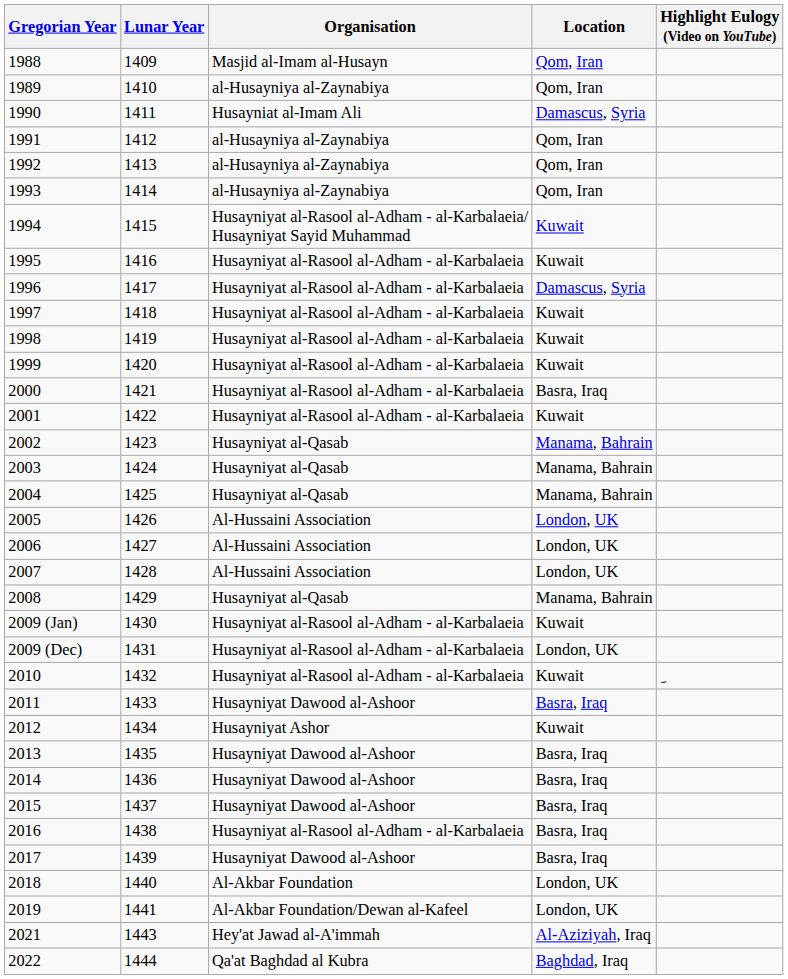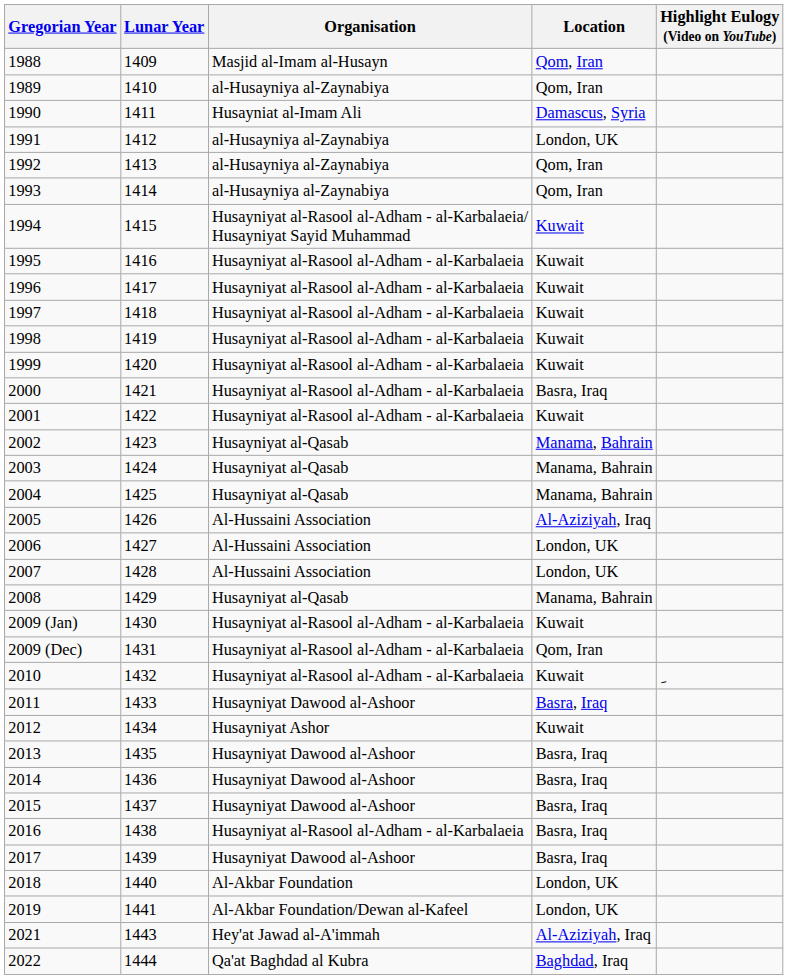 <table class="wikitable">
 <tr>
 <th><a href='#'>Gregorian Year</a></th>
 <th><a href='#'>Lunar Year</a></th>
 <th>Organisation</th>
 <th>Location</th>
 <th>Highlight Eulogy<br><small>(Video on <em>YouTube</em>)</small></th>
 </tr>
 <tr>
 <td>1988</td>
 <td>1409</td>
 <td>Masjid al-Imam al-Husayn</td>
 <td><a href='#'>Qom</a>, <a href='#'>Iran</a></td>
 <td></td>
 </tr>
 <tr>
 <td>1989</td>
 <td>1410</td>
 <td>al-Husayniya al-Zaynabiya</td>
 <td>Qom, Iran</td>
 <td></td>
 </tr>
 <tr>
 <td>1990</td>
 <td>1411</td>
 <td>Husayniat al-Imam Ali</td>
 <td><a href='#'>Damascus</a>, <a href='#'>Syria</a></td>
 <td></td>
 </tr>
 <tr>
 <td>1991</td>
 <td>1412</td>
 <td>al-Husayniya al-Zaynabiya</td>
-<td>Qom, Iran</td>
+<td>London, UK</td>
 <td></td>
 </tr>
 <tr>
 <td>1992</td>
 <td>1413</td>
 <td>al-Husayniya al-Zaynabiya</td>
 <td>Qom, Iran</td>
 <td></td>
 </tr>
 <tr>
 <td>1993</td>
 <td>1414</td>
 <td>al-Husayniya al-Zaynabiya</td>
 <td>Qom, Iran</td>
 <td></td>
 </tr>
 <tr>
 <td>1994</td>
 <td>1415</td>
 <td>Husayniyat al-Rasool al-Adham - al-Karbalaeia/<br>Husayniyat Sayid Muhammad</td>
 <td><a href='#'>Kuwait</a></td>
 <td></td>
 </tr>
 <tr>
 <td>1995</td>
 <td>1416</td>
 <td>Husayniyat al-Rasool al-Adham - al-Karbalaeia</td>
 <td>Kuwait</td>
 <td></td>
 </tr>
 <tr>
 <td>1996</td>
 <td>1417</td>
 <td>Husayniyat al-Rasool al-Adham - al-Karbalaeia</td>
-<td><a href='#'>Damascus</a>, <a href='#'>Syria</a></td>
+<td>Kuwait</td>
 <td></td>
 </tr>
 <tr>
 <td>1997</td>
 <td>1418</td>
 <td>Husayniyat al-Rasool al-Adham - al-Karbalaeia</td>
 <td>Kuwait</td>
 <td></td>
 </tr>
 <tr>
 <td>1998</td>
 <td>1419</td>
 <td>Husayniyat al-Rasool al-Adham - al-Karbalaeia</td>
 <td>Kuwait</td>
 <td></td>
 </tr>
 <tr>
 <td>1999</td>
 <td>1420</td>
 <td>Husayniyat al-Rasool al-Adham - al-Karbalaeia</td>
 <td>Kuwait</td>
 <td></td>
 </tr>
 <tr>
 <td>2000</td>
 <td>1421</td>
 <td>Husayniyat al-Rasool al-Adham - al-Karbalaeia</td>
 <td>Basra, Iraq</td>
 <td></td>
 </tr>
 <tr>
 <td>2001</td>
 <td>1422</td>
 <td>Husayniyat al-Rasool al-Adham - al-Karbalaeia</td>
 <td>Kuwait</td>
 <td></td>
 </tr>
 <tr>
 <td>2002</td>
 <td>1423</td>
 <td>Husayniyat al-Qasab</td>
 <td><a href='#'>Manama</a>, <a href='#'>Bahrain</a></td>
 <td></td>
 </tr>
 <tr>
 <td>2003</td>
 <td>1424</td>
 <td>Husayniyat al-Qasab</td>
 <td>Manama, Bahrain</td>
 <td></td>
 </tr>
 <tr>
 <td>2004</td>
 <td>1425</td>
 <td>Husayniyat al-Qasab</td>
 <td>Manama, Bahrain</td>
 <td></td>
 </tr>
 <tr>
 <td>2005</td>
 <td>1426</td>
 <td>Al-Hussaini Association</td>
-<td><a href='#'>London</a>, <a href='#'>UK</a></td>
+<td><a href='#'>Al-Aziziyah</a>, Iraq</td>
 <td></td>
 </tr>
 <tr>
 <td>2006</td>
 <td>1427</td>
 <td>Al-Hussaini Association</td>
 <td>London, UK</td>
 <td><em></em></td>
 </tr>
 <tr>
 <td>2007</td>
 <td>1428</td>
 <td>Al-Hussaini Association</td>
 <td>London, UK</td>
 <td></td>
 </tr>
 <tr>
 <td>2008</td>
 <td>1429</td>
 <td>Husayniyat al-Qasab</td>
 <td>Manama, Bahrain</td>
 <td></td>
 </tr>
 <tr>
 <td>2009 (Jan)</td>
 <td>1430</td>
 <td>Husayniyat al-Rasool al-Adham - al-Karbalaeia</td>
 <td>Kuwait</td>
 <td></td>
 </tr>
 <tr>
 <td>2009 (Dec)</td>
 <td>1431</td>
 <td>Husayniyat al-Rasool al-Adham - al-Karbalaeia</td>
-<td>London, UK</td>
+<td>Qom, Iran</td>
 <td></td>
 </tr>
 <tr>
 <td>2010</td>
 <td>1432</td>
 <td>Husayniyat al-Rasool al-Adham - al-Karbalaeia</td>
 <td>Kuwait</td>
 <td><em>ِ </em></td>
 </tr>
 <tr>
 <td>2011</td>
 <td>1433</td>
 <td>Husayniyat Dawood al-Ashoor</td>
 <td><a href='#'>Basra</a>, <a href='#'>Iraq</a></td>
 <td></td>
 </tr>
 <tr>
 <td>2012</td>
 <td>1434</td>
 <td>Husayniyat Ashor</td>
 <td>Kuwait</td>
 <td><em></em></td>
 </tr>
 <tr>
 <td>2013</td>
 <td>1435</td>
 <td>Husayniyat Dawood al-Ashoor</td>
 <td>Basra, Iraq</td>
 <td></td>
 </tr>
 <tr>
 <td>2014</td>
 <td>1436</td>
 <td>Husayniyat Dawood al-Ashoor</td>
 <td>Basra, Iraq</td>
 <td></td>
 </tr>
 <tr>
 <td>2015</td>
 <td>1437</td>
 <td>Husayniyat Dawood al-Ashoor</td>
 <td>Basra, Iraq</td>
 <td></td>
 </tr>
 <tr>
 <td>2016</td>
 <td>1438</td>
 <td>Husayniyat al-Rasool al-Adham - al-Karbalaeia</td>
 <td>Basra, Iraq</td>
 <td></td>
 </tr>
 <tr>
 <td>2017</td>
 <td>1439</td>
 <td>Husayniyat Dawood al-Ashoor</td>
 <td>Basra, Iraq</td>
 <td></td>
 </tr>
 <tr>
 <td>2018</td>
 <td>1440</td>
 <td>Al-Akbar Foundation</td>
 <td>London, UK</td>
 <td></td>
 </tr>
 <tr>
 <td>2019</td>
 <td>1441</td>
 <td>Al-Akbar Foundation/Dewan al-Kafeel</td>
 <td>London, UK</td>
 <td></td>
 </tr>
 <tr>
 <td>2021</td>
 <td>1443</td>
 <td>Hey'at Jawad al-A'immah</td>
 <td><a href='#'>Al-Aziziyah</a>, Iraq</td>
 <td><em></em></td>
 </tr>
 <tr>
 <td>2022</td>
 <td>1444</td>
 <td>Qa'at Baghdad al Kubra</td>
 <td><a href='#'>Baghdad</a>, Iraq</td>
 <td><em></em></td>
 </tr>
 </table>
